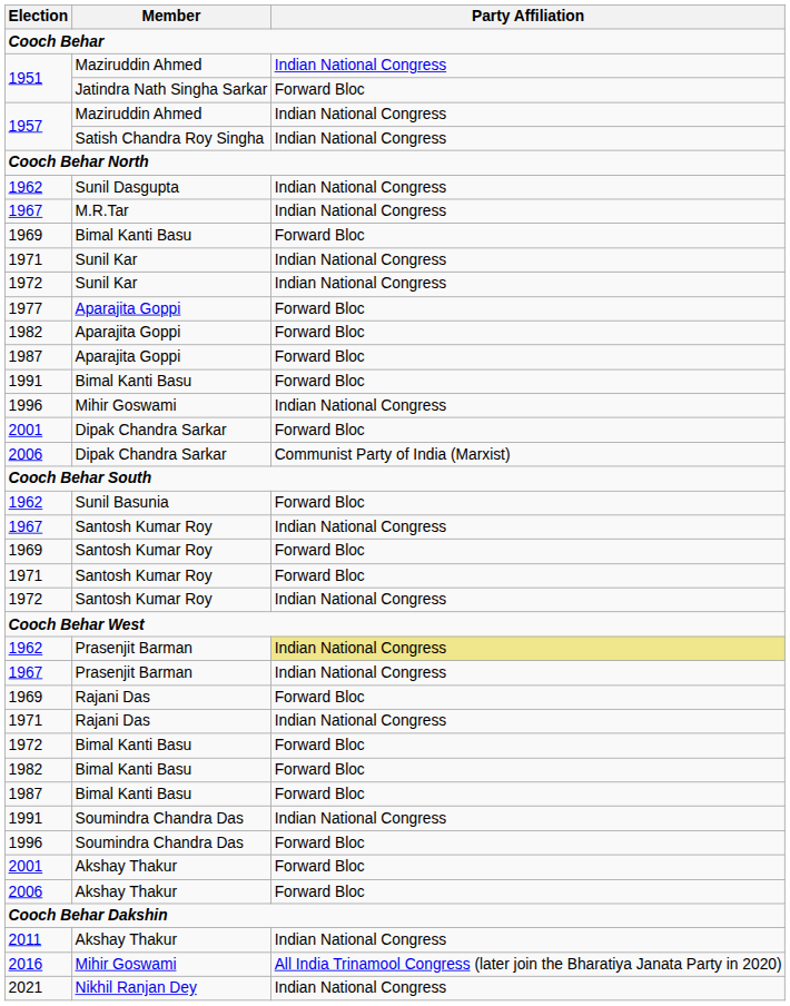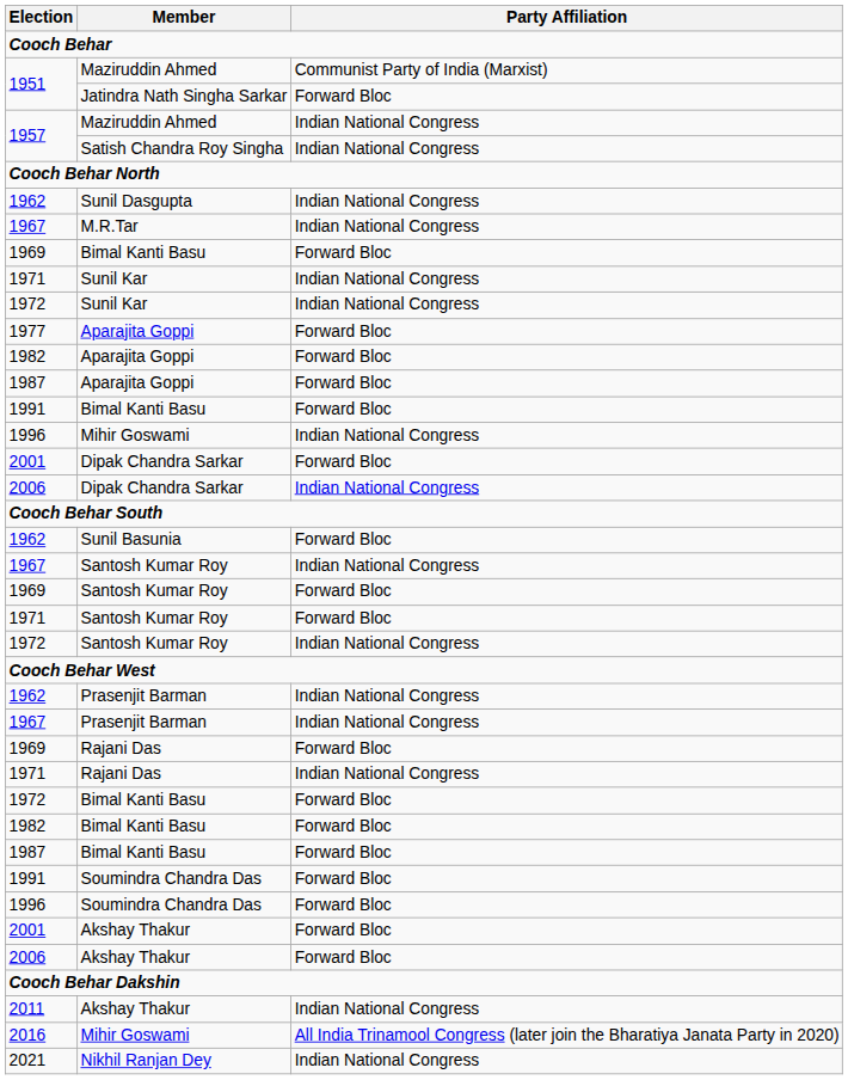 <table class="wikitable sortable">
 <tr>
 <th>Election</th>
 <th>Member</th>
 <th>Party Affiliation</th>
 </tr>
 <tr>
 <td colspan="3"><strong><em>Cooch Behar</em></strong></td>
 </tr>
 <tr>
 <td rowspan="2"><a href='#'>1951</a></td>
 <td>Maziruddin Ahmed</td>
-<td><a href='#'>Indian National Congress</a></td>
+<td>Communist Party of India (Marxist)</td>
 </tr>
 <tr>
 <td>Jatindra Nath Singha Sarkar</td>
 <td>Forward Bloc</td>
 </tr>
 <tr>
 <td rowspan="2"><a href='#'>1957</a></td>
 <td>Maziruddin Ahmed</td>
 <td>Indian National Congress</td>
 </tr>
 <tr>
 <td>Satish Chandra Roy Singha</td>
 <td>Indian National Congress</td>
 </tr>
 <tr>
 <td colspan="3"><strong><em>Cooch Behar North</em></strong></td>
 </tr>
 <tr>
 <td><a href='#'>1962</a></td>
 <td>Sunil Dasgupta</td>
 <td>Indian National Congress</td>
 </tr>
 <tr>
 <td><a href='#'>1967</a></td>
 <td>M.R.Tar</td>
 <td>Indian National Congress</td>
 </tr>
 <tr>
 <td>1969</td>
 <td>Bimal Kanti Basu</td>
 <td>Forward Bloc</td>
 </tr>
 <tr>
 <td>1971</td>
 <td>Sunil Kar</td>
 <td>Indian National Congress</td>
 </tr>
 <tr>
 <td>1972</td>
 <td>Sunil Kar</td>
 <td>Indian National Congress</td>
 </tr>
 <tr>
 <td>1977</td>
 <td><a href='#'>Aparajita Goppi</a></td>
 <td>Forward Bloc</td>
 </tr>
 <tr>
 <td>1982</td>
 <td>Aparajita Goppi</td>
 <td>Forward Bloc</td>
 </tr>
 <tr>
 <td>1987</td>
 <td>Aparajita Goppi</td>
 <td>Forward Bloc</td>
 </tr>
 <tr>
 <td>1991</td>
 <td>Bimal Kanti Basu</td>
 <td>Forward Bloc</td>
 </tr>
 <tr>
 <td>1996</td>
 <td>Mihir Goswami</td>
 <td>Indian National Congress</td>
 </tr>
 <tr>
 <td><a href='#'>2001</a></td>
 <td>Dipak Chandra Sarkar</td>
 <td>Forward Bloc</td>
 </tr>
 <tr>
 <td><a href='#'>2006</a></td>
 <td>Dipak Chandra Sarkar</td>
-<td>Communist Party of India (Marxist)</td>
+<td><a href='#'>Indian National Congress</a></td>
 </tr>
 <tr>
 <td colspan="3"><strong><em>Cooch Behar South</em></strong></td>
 </tr>
 <tr>
 <td><a href='#'>1962</a></td>
 <td>Sunil Basunia</td>
 <td>Forward Bloc</td>
 </tr>
 <tr>
 <td><a href='#'>1967</a></td>
 <td>Santosh Kumar Roy</td>
 <td>Indian National Congress</td>
 </tr>
 <tr>
 <td>1969</td>
 <td>Santosh Kumar Roy</td>
 <td>Forward Bloc</td>
 </tr>
 <tr>
 <td>1971</td>
 <td>Santosh Kumar Roy</td>
 <td>Forward Bloc</td>
 </tr>
 <tr>
 <td>1972</td>
 <td>Santosh Kumar Roy</td>
 <td>Indian National Congress</td>
 </tr>
 <tr>
 <td colspan="3"><strong><em>Cooch Behar West</em></strong></td>
 </tr>
 <tr>
 <td><a href='#'>1962</a></td>
 <td>Prasenjit Barman</td>
-<td style="background: khaki;">Indian National Congress</td>
+<td>Indian National Congress</td>
 </tr>
 <tr>
 <td><a href='#'>1967</a></td>
 <td>Prasenjit Barman</td>
 <td>Indian National Congress</td>
 </tr>
 <tr>
 <td>1969</td>
 <td>Rajani Das</td>
 <td>Forward Bloc</td>
 </tr>
 <tr>
 <td>1971</td>
 <td>Rajani Das</td>
 <td>Indian National Congress</td>
 </tr>
 <tr>
 <td>1972</td>
 <td>Bimal Kanti Basu</td>
 <td>Forward Bloc</td>
 </tr>
 <tr>
 <td>1982</td>
 <td>Bimal Kanti Basu</td>
 <td>Forward Bloc</td>
 </tr>
 <tr>
 <td>1987</td>
 <td>Bimal Kanti Basu</td>
 <td>Forward Bloc</td>
 </tr>
 <tr>
 <td>1991</td>
 <td>Soumindra Chandra Das</td>
-<td>Indian National Congress</td>
+<td>Forward Bloc</td>
 </tr>
 <tr>
 <td>1996</td>
 <td>Soumindra Chandra Das</td>
 <td>Forward Bloc</td>
 </tr>
 <tr>
 <td><a href='#'>2001</a></td>
 <td>Akshay Thakur</td>
 <td>Forward Bloc</td>
 </tr>
 <tr>
 <td><a href='#'>2006</a></td>
 <td>Akshay Thakur</td>
 <td>Forward Bloc</td>
 </tr>
 <tr>
 <td colspan="3"><strong><em>Cooch Behar Dakshin</em></strong></td>
 </tr>
 <tr>
 <td><a href='#'>2011</a></td>
 <td>Akshay Thakur</td>
 <td>Indian National Congress</td>
 </tr>
 <tr>
 <td><a href='#'>2016</a></td>
 <td><a href='#'>Mihir Goswami</a></td>
 <td><a href='#'>All India Trinamool Congress</a> (later join the Bharatiya Janata Party in 2020)</td>
 </tr>
 <tr>
 <td>2021</td>
 <td><a href='#'>Nikhil Ranjan Dey</a></td>
 <td>Indian National Congress</td>
 </tr>
 </table>
